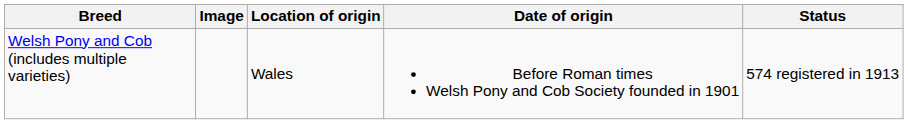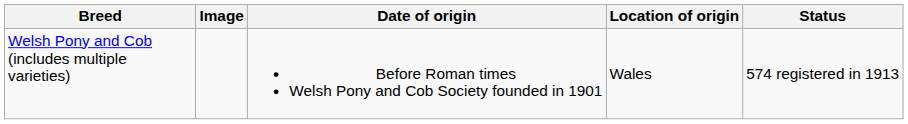 <table class="wikitable sortable">
 <tr>
 <th style="width: 12em;">Breed</th>
 <th>Image</th>
+<th>Date of origin</th>
 <th>Location of origin</th>
-<th>Date of origin</th>
 <th>Status</th>
 </tr>
 <tr>
 <td valign="top"><a href='#'>Welsh Pony and Cob</a><br>(includes multiple varieties)</td>
 <td></td>
+<td align="center"><br><ul><li>Before Roman times</li><li>Welsh Pony and Cob Society founded in 1901</li></ul></td>
 <td>Wales</td>
-<td align="center"><br><ul><li>Before Roman times</li><li>Welsh Pony and Cob Society founded in 1901</li></ul></td>
 <td>574 registered in 1913</td>
 </tr>
 </table>
